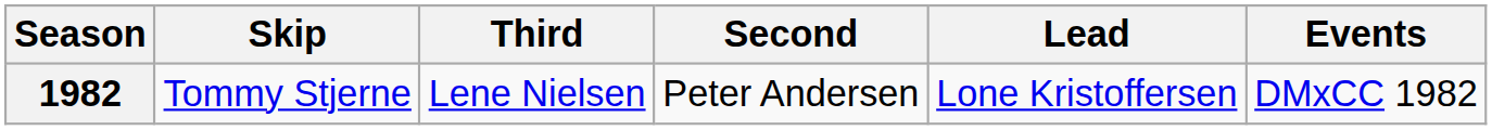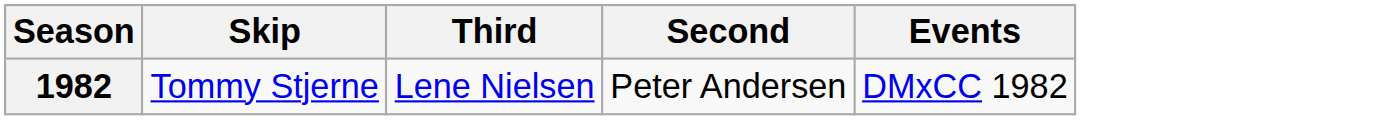 <table class="wikitable">
 <tr>
 <th scope="col">Season</th>
 <th scope="col">Skip</th>
 <th scope="col">Third</th>
 <th scope="col">Second</th>
-<th scope="col">Lead</th>
 <th scope="col">Events</th>
 </tr>
 <tr>
 <th scope="row">1982</th>
 <td><a href='#'>Tommy Stjerne</a></td>
 <td><a href='#'>Lene Nielsen</a></td>
 <td>Peter Andersen</td>
-<td><a href='#'>Lone Kristoffersen</a></td>
 <td><a href='#'>DMxCC</a> 1982 </td>
 </tr>
 </table>
